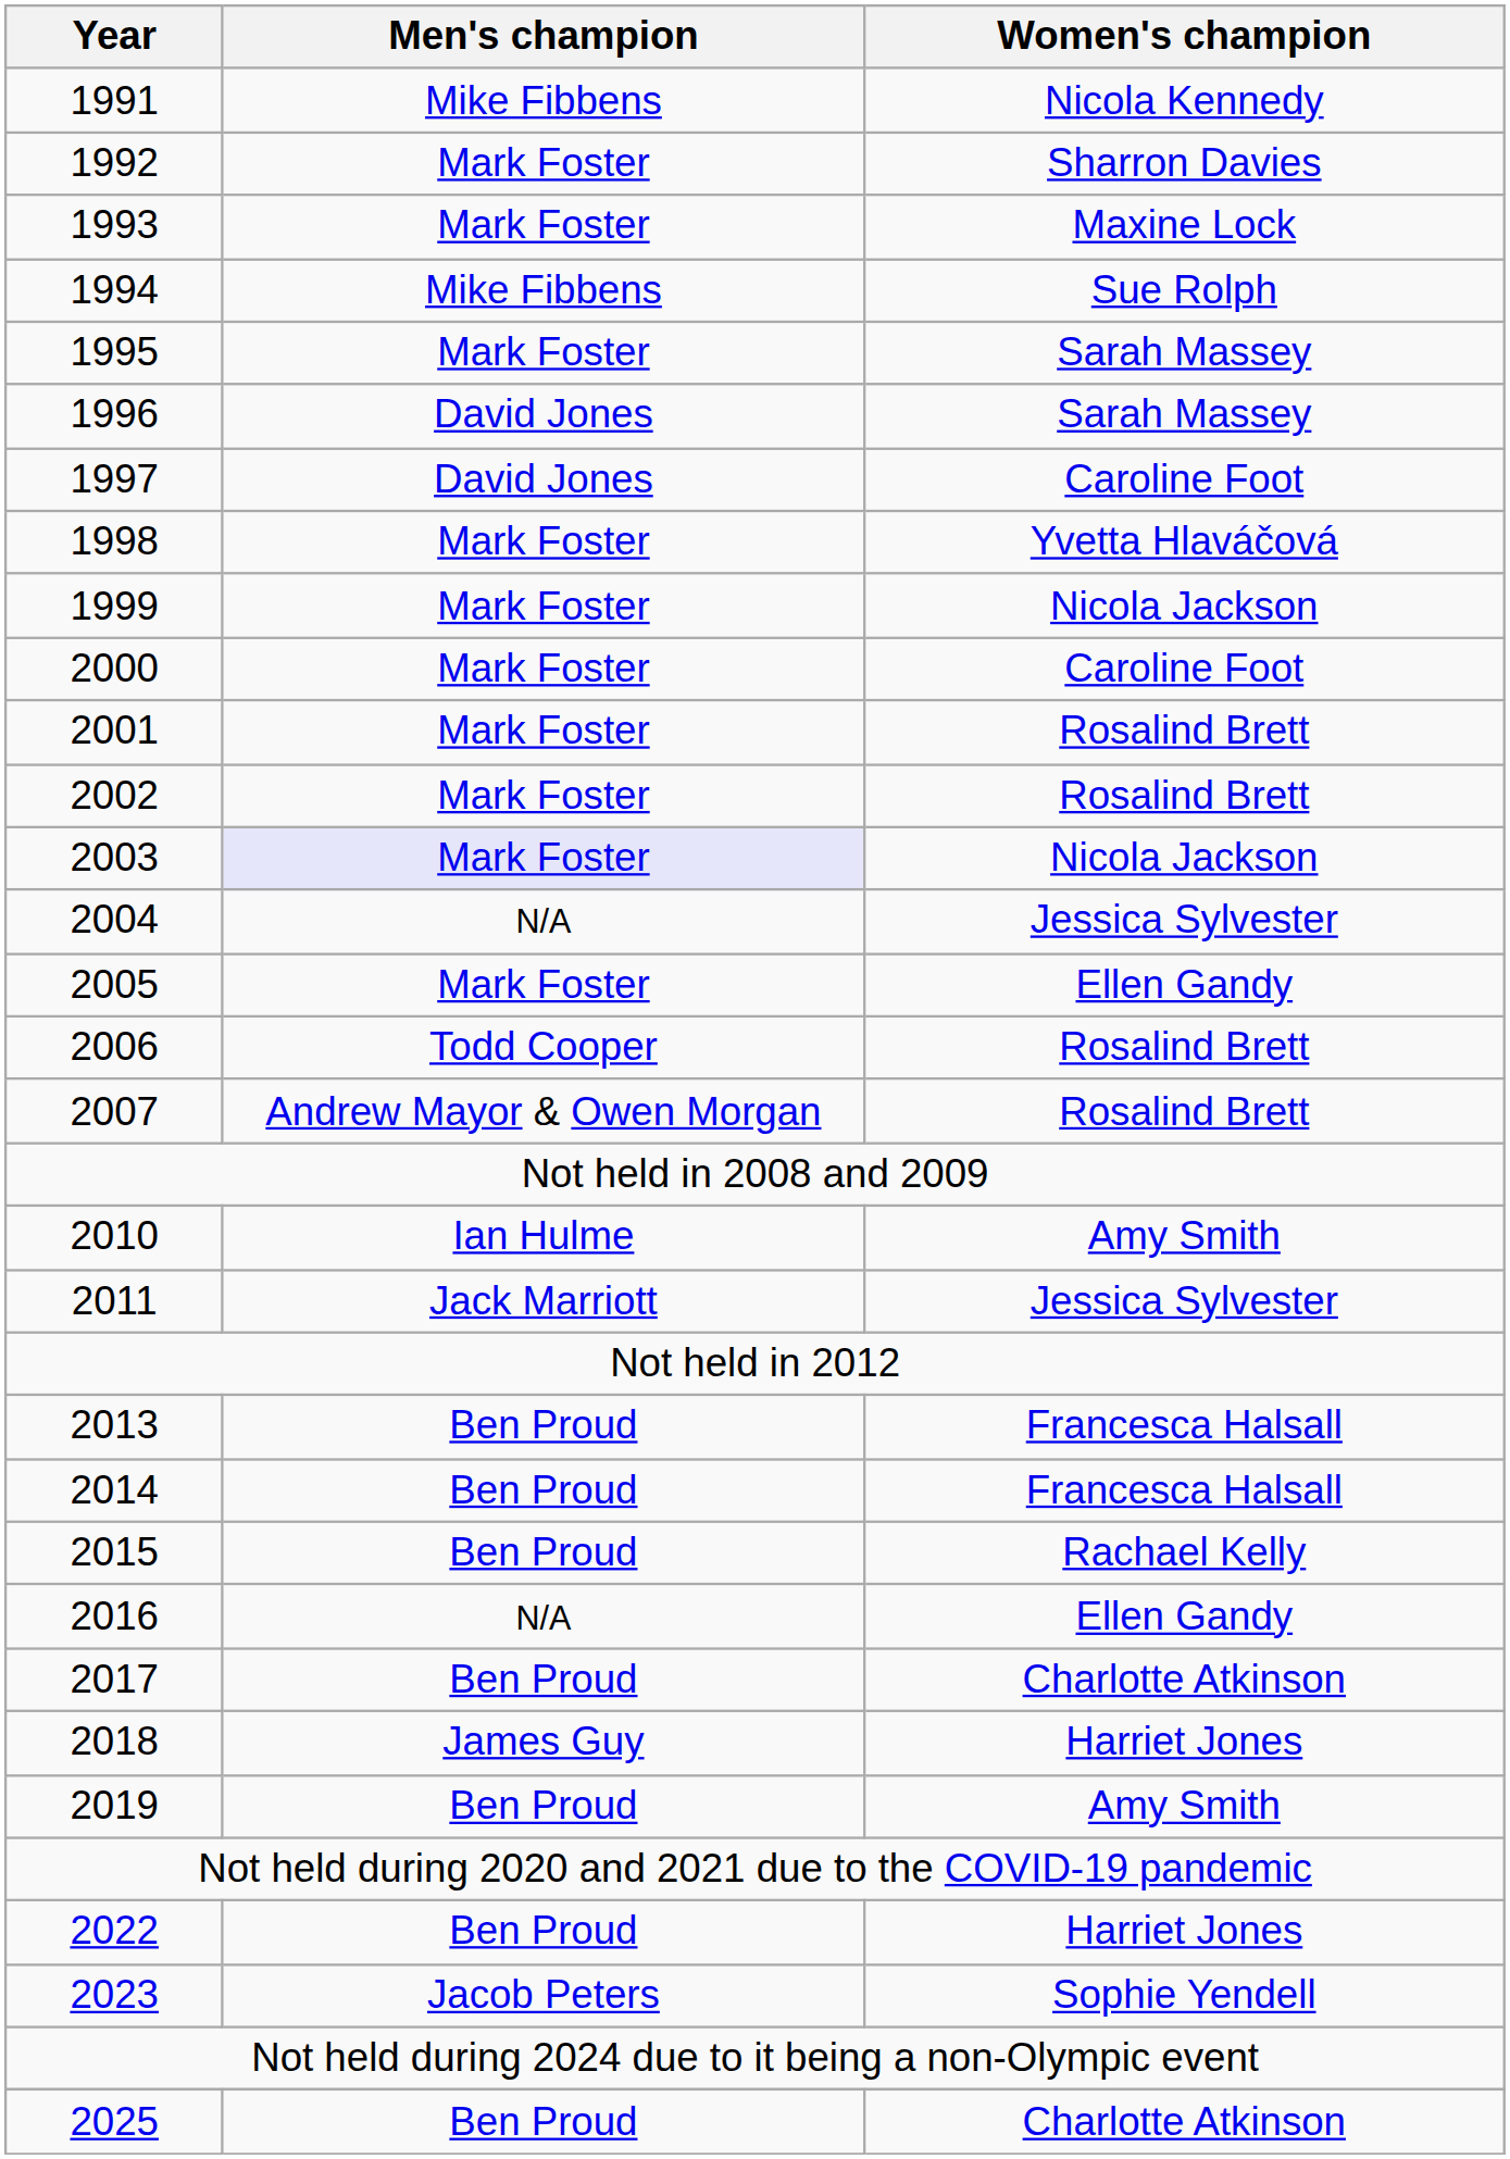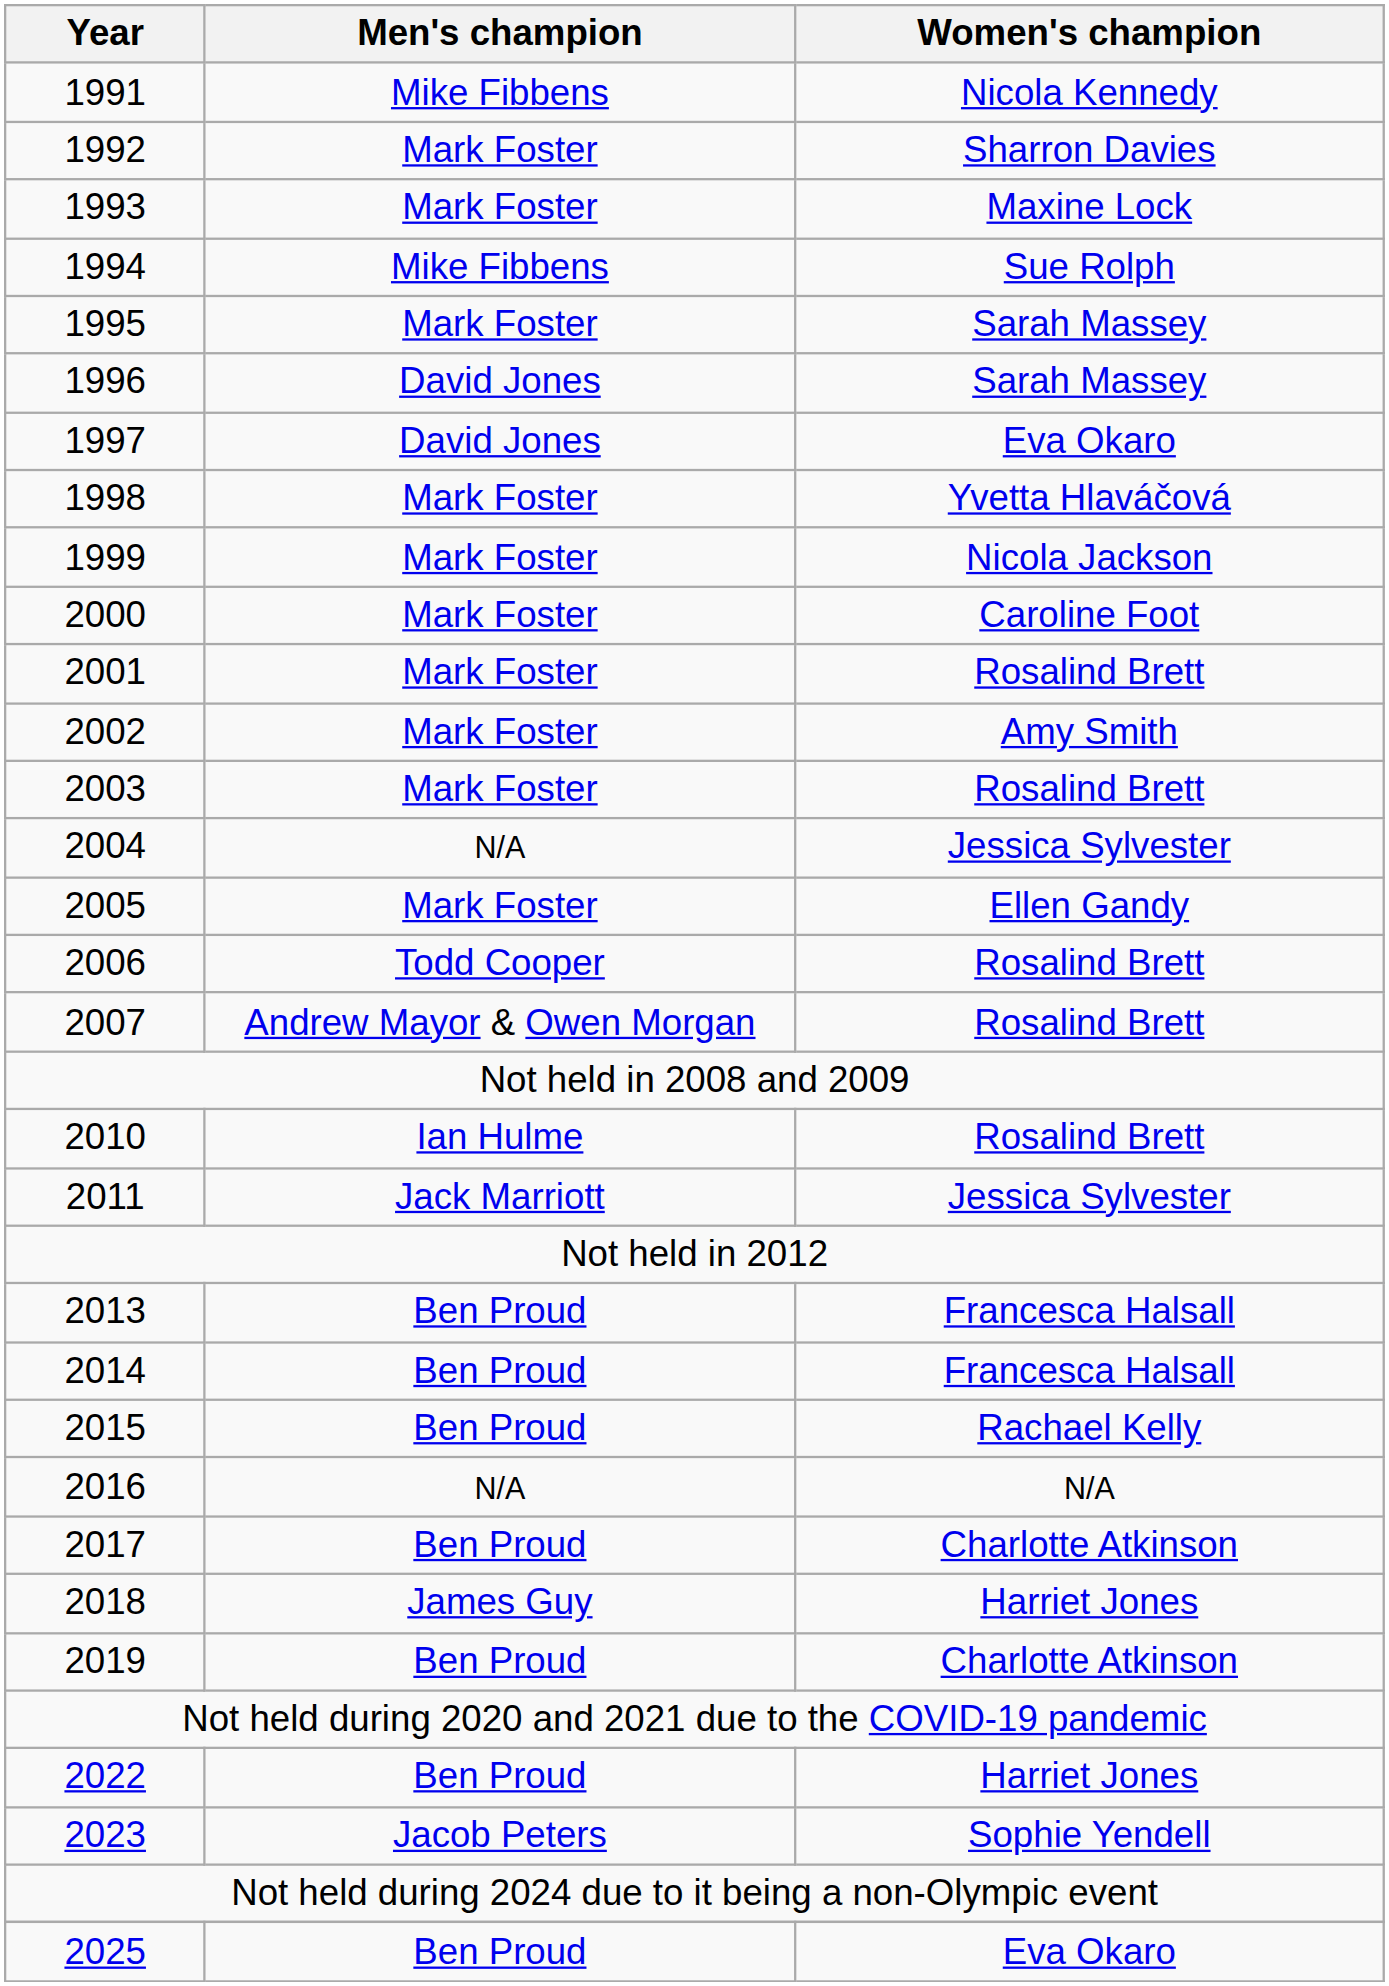 <table class="wikitable" style="text-align:center">
 <tr>
 <th width=80>Year</th>
 <th width=250>Men's champion</th>
 <th width=250>Women's champion</th>
 </tr>
 <tr>
 <td>1991</td>
 <td><a href='#'>Mike Fibbens</a></td>
 <td><a href='#'>Nicola Kennedy</a></td>
 </tr>
 <tr>
 <td>1992</td>
 <td><a href='#'>Mark Foster</a></td>
 <td><a href='#'>Sharron Davies</a></td>
 </tr>
 <tr>
 <td>1993</td>
 <td><a href='#'>Mark Foster</a></td>
 <td><a href='#'>Maxine Lock</a></td>
 </tr>
 <tr>
 <td>1994</td>
 <td><a href='#'>Mike Fibbens</a></td>
 <td><a href='#'>Sue Rolph</a></td>
 </tr>
 <tr>
 <td>1995</td>
 <td><a href='#'>Mark Foster</a></td>
 <td><a href='#'>Sarah Massey</a></td>
 </tr>
 <tr>
 <td>1996</td>
 <td><a href='#'>David Jones</a></td>
 <td><a href='#'>Sarah Massey</a></td>
 </tr>
 <tr>
 <td>1997</td>
 <td><a href='#'>David Jones</a></td>
-<td><a href='#'>Caroline Foot</a></td>
+<td><a href='#'>Eva Okaro</a></td>
 </tr>
 <tr>
 <td>1998</td>
 <td><a href='#'>Mark Foster</a></td>
 <td><a href='#'>Yvetta Hlaváčová</a></td>
 </tr>
 <tr>
 <td>1999</td>
 <td><a href='#'>Mark Foster</a></td>
 <td><a href='#'>Nicola Jackson</a></td>
 </tr>
 <tr>
 <td>2000</td>
 <td><a href='#'>Mark Foster</a></td>
 <td><a href='#'>Caroline Foot</a></td>
 </tr>
 <tr>
 <td>2001</td>
 <td><a href='#'>Mark Foster</a></td>
 <td><a href='#'>Rosalind Brett</a></td>
 </tr>
 <tr>
 <td>2002</td>
 <td><a href='#'>Mark Foster</a></td>
-<td><a href='#'>Rosalind Brett</a></td>
+<td><a href='#'>Amy Smith</a></td>
 </tr>
 <tr>
 <td>2003</td>
-<td style="background: lavender;"><a href='#'>Mark Foster</a></td>
-<td><a href='#'>Nicola Jackson</a></td>
+<td><a href='#'>Mark Foster</a></td>
+<td><a href='#'>Rosalind Brett</a></td>
 </tr>
 <tr>
 <td>2004</td>
 <td><small>N/A</small></td>
 <td><a href='#'>Jessica Sylvester</a></td>
 </tr>
 <tr>
 <td>2005</td>
 <td><a href='#'>Mark Foster</a></td>
 <td><a href='#'>Ellen Gandy</a></td>
 </tr>
 <tr>
 <td>2006</td>
 <td><a href='#'>Todd Cooper</a></td>
 <td><a href='#'>Rosalind Brett</a></td>
 </tr>
 <tr>
 <td>2007</td>
 <td><a href='#'>Andrew Mayor</a> & <a href='#'>Owen Morgan</a></td>
 <td><a href='#'>Rosalind Brett</a></td>
 </tr>
 <tr>
 <td colspan=4>Not held in 2008 and 2009</td>
 </tr>
 <tr>
 <td>2010</td>
 <td><a href='#'>Ian Hulme</a></td>
-<td><a href='#'>Amy Smith</a></td>
+<td><a href='#'>Rosalind Brett</a></td>
 </tr>
 <tr>
 <td>2011</td>
 <td><a href='#'>Jack Marriott</a></td>
 <td><a href='#'>Jessica Sylvester</a></td>
 </tr>
 <tr>
 <td colspan=4>Not held in 2012</td>
 </tr>
 <tr>
 <td>2013</td>
 <td><a href='#'>Ben Proud</a></td>
 <td><a href='#'>Francesca Halsall</a></td>
 </tr>
 <tr>
 <td>2014</td>
 <td><a href='#'>Ben Proud</a></td>
 <td><a href='#'>Francesca Halsall</a></td>
 </tr>
 <tr>
 <td>2015</td>
 <td><a href='#'>Ben Proud</a></td>
 <td><a href='#'>Rachael Kelly</a></td>
 </tr>
 <tr>
 <td>2016</td>
 <td><small>N/A</small></td>
-<td><a href='#'>Ellen Gandy</a></td>
+<td><small>N/A</small></td>
 </tr>
 <tr>
 <td>2017</td>
 <td><a href='#'>Ben Proud</a></td>
 <td><a href='#'>Charlotte Atkinson</a></td>
 </tr>
 <tr>
 <td>2018</td>
 <td><a href='#'>James Guy</a></td>
 <td><a href='#'>Harriet Jones</a></td>
 </tr>
 <tr>
 <td>2019</td>
 <td><a href='#'>Ben Proud</a></td>
-<td><a href='#'>Amy Smith</a></td>
+<td><a href='#'>Charlotte Atkinson</a></td>
 </tr>
 <tr>
 <td colspan=4>Not held during 2020 and 2021 due to the <a href='#'>COVID-19 pandemic</a></td>
 </tr>
 <tr>
 <td><a href='#'>2022</a></td>
 <td><a href='#'>Ben Proud</a></td>
 <td><a href='#'>Harriet Jones</a></td>
 </tr>
 <tr>
 <td><a href='#'>2023</a></td>
 <td><a href='#'>Jacob Peters</a></td>
 <td><a href='#'>Sophie Yendell</a></td>
 </tr>
 <tr>
 <td colspan=4>Not held during 2024 due to it being a non-Olympic event</td>
 </tr>
 <tr>
 </tr>
 <tr>
 <td><a href='#'>2025</a></td>
 <td><a href='#'>Ben Proud</a></td>
-<td><a href='#'>Charlotte Atkinson</a></td>
+<td><a href='#'>Eva Okaro</a></td>
 </tr>
 </table>
